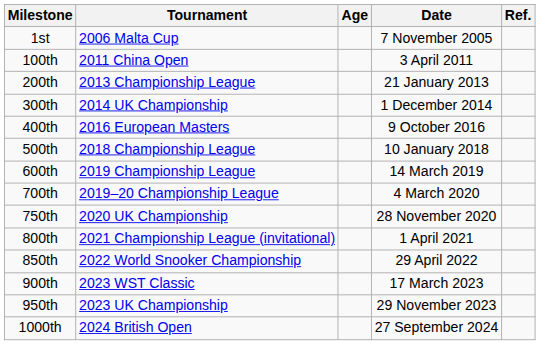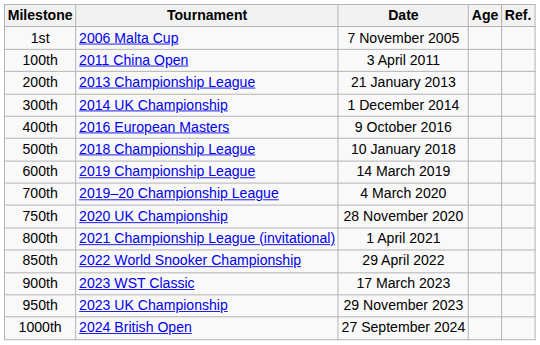 <table class="wikitable">
 <tr>
 <th>Milestone</th>
 <th>Tournament</th>
+<th>Date</th>
 <th>Age</th>
-<th>Date</th>
 <th>Ref.</th>
 </tr>
 <tr>
 <td align=center>1st</td>
 <td><a href='#'>2006 Malta Cup</a></td>
+<td align=center>7 November 2005</td>
 <td align=center></td>
-<td align=center>7 November 2005</td>
 <td></td>
 </tr>
 <tr>
 <td align=center>100th</td>
 <td><a href='#'>2011 China Open</a></td>
+<td align=center>3 April 2011</td>
 <td align=center></td>
-<td align=center>3 April 2011</td>
 <td></td>
 </tr>
 <tr>
 <td align=center>200th</td>
 <td><a href='#'>2013 Championship League</a></td>
+<td align=center>21 January 2013</td>
 <td align=center></td>
-<td align=center>21 January 2013</td>
 <td></td>
 </tr>
 <tr>
 <td align=center>300th</td>
 <td><a href='#'>2014 UK Championship</a></td>
+<td align=center>1 December 2014</td>
 <td align=center></td>
-<td align=center>1 December 2014</td>
 <td></td>
 </tr>
 <tr>
 <td align=center>400th</td>
 <td><a href='#'>2016 European Masters</a></td>
+<td align=center>9 October 2016</td>
 <td align=center></td>
-<td align=center>9 October 2016</td>
 <td></td>
 </tr>
 <tr>
 <td align=center>500th</td>
 <td><a href='#'>2018 Championship League</a></td>
+<td align=center>10 January 2018</td>
 <td align=center></td>
-<td align=center>10 January 2018</td>
 <td></td>
 </tr>
 <tr>
 <td align=center>600th</td>
 <td><a href='#'>2019 Championship League</a></td>
+<td align=center>14 March 2019</td>
 <td align=center></td>
-<td align=center>14 March 2019</td>
 <td></td>
 </tr>
 <tr>
 <td align=center>700th</td>
 <td><a href='#'>2019–20 Championship League</a></td>
+<td align=center>4 March 2020</td>
 <td align=center></td>
-<td align=center>4 March 2020</td>
 <td></td>
 </tr>
 <tr>
 <td align=center>750th</td>
 <td><a href='#'>2020 UK Championship</a></td>
+<td align=center>28 November 2020</td>
 <td align=center></td>
-<td align=center>28 November 2020</td>
 <td></td>
 </tr>
 <tr>
 <td align=center>800th</td>
 <td><a href='#'>2021 Championship League (invitational)</a></td>
+<td align=center>1 April 2021</td>
 <td align=center></td>
-<td align=center>1 April 2021</td>
 <td></td>
 </tr>
 <tr>
 <td align=center>850th</td>
 <td><a href='#'>2022 World Snooker Championship</a></td>
+<td align=center>29 April 2022</td>
 <td align=center></td>
-<td align=center>29 April 2022</td>
 <td></td>
 </tr>
 <tr>
 <td align=center>900th</td>
 <td><a href='#'>2023 WST Classic</a></td>
+<td align=center>17 March 2023</td>
 <td align=center></td>
-<td align=center>17 March 2023</td>
 <td></td>
 </tr>
 <tr>
 <td align=center>950th</td>
 <td><a href='#'>2023 UK Championship</a></td>
+<td align=center>29 November 2023</td>
 <td align=center></td>
-<td align=center>29 November 2023</td>
 <td></td>
 </tr>
 <tr>
 <td align=center>1000th</td>
 <td><a href='#'>2024 British Open</a></td>
+<td align=center>27 September 2024</td>
 <td align=center></td>
-<td align=center>27 September 2024</td>
 <td></td>
 </tr>
 </table>
